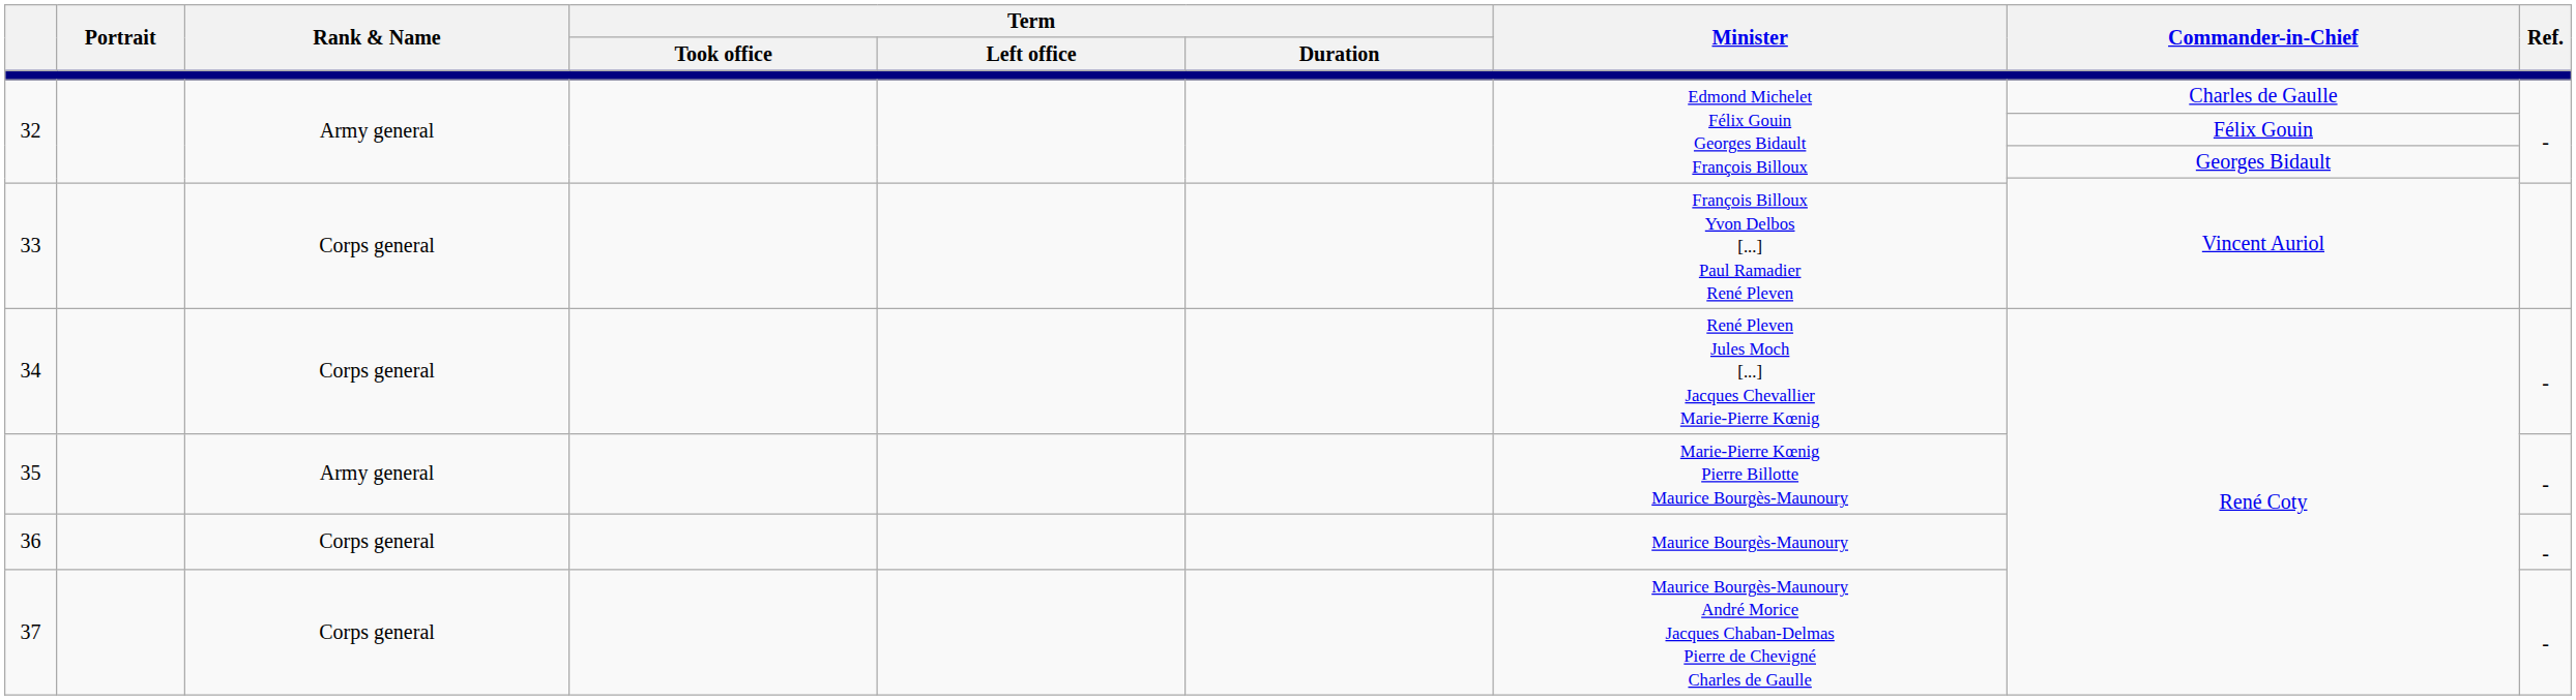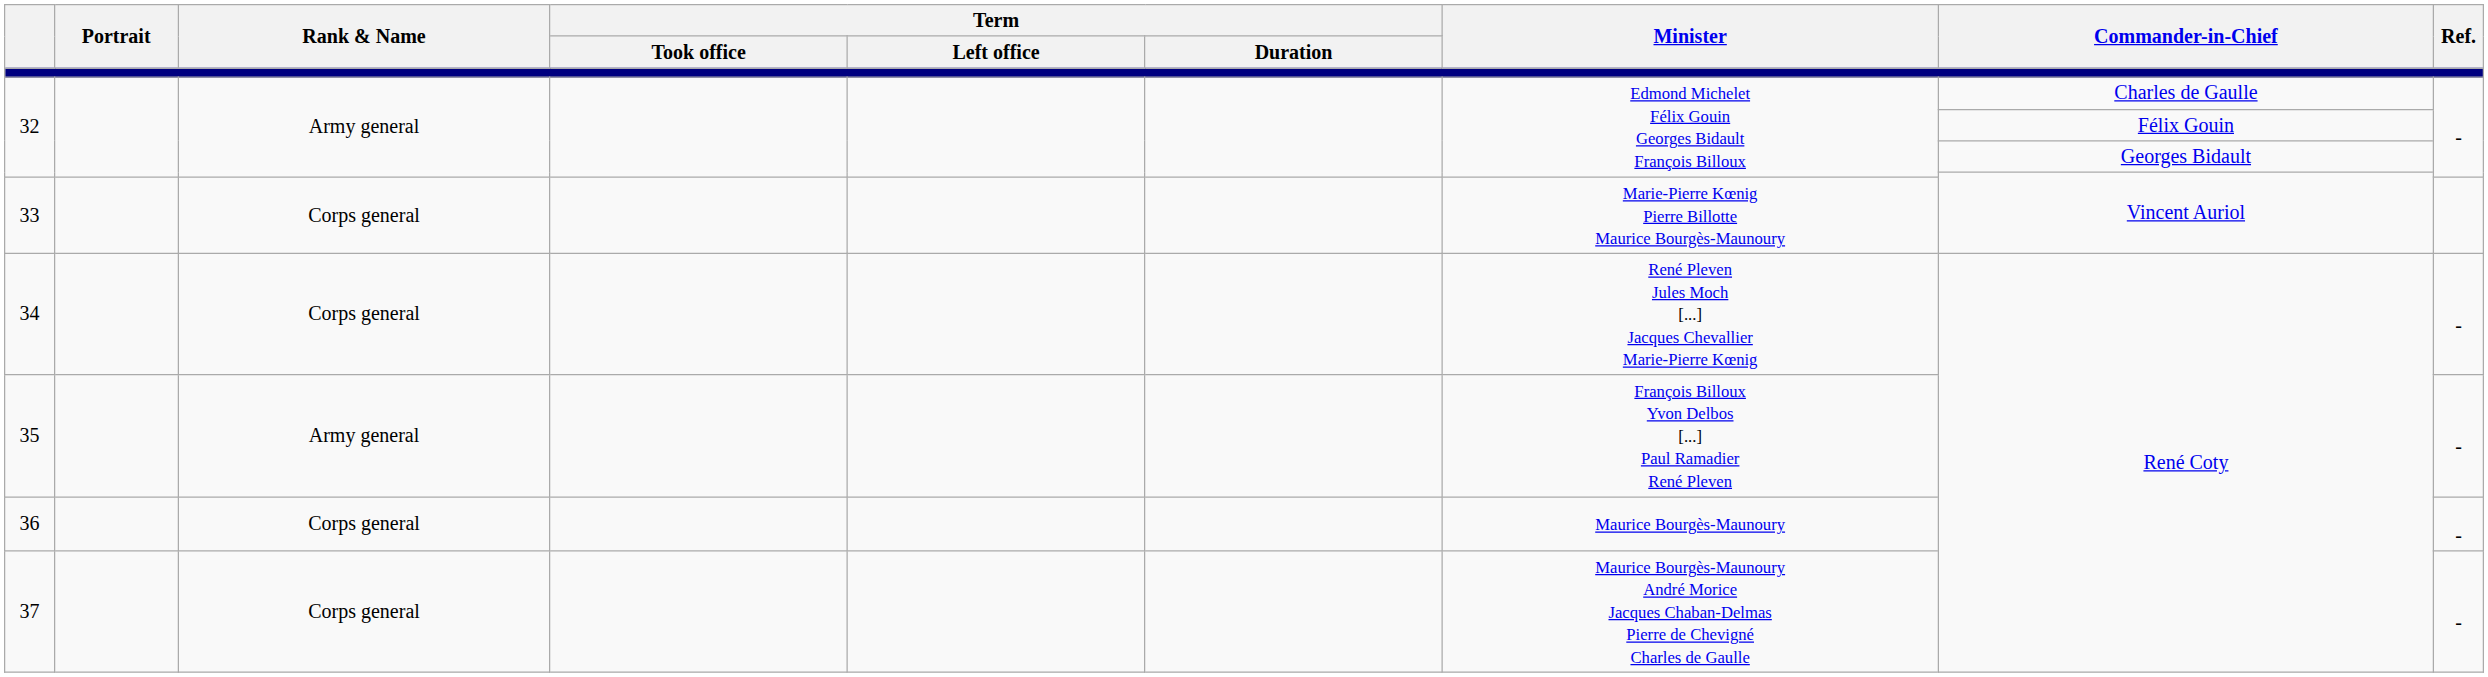 <table class="wikitable" style="text-align:center; width:100%">
 <tr>
 <th style="width:2%" rowspan=2></th>
 <th style="width:5%" rowspan=2>Portrait</th>
 <th style="width:15%" rowspan=2>Rank & Name</th>
 <th colspan=3>Term</th>
 <th rowspan=2><a href='#'>Minister</a></th>
 <th style="width:20%" rowspan=2><a href='#'>Commander-in-Chief</a></th>
 <th style="width:2%" rowspan=2>Ref.</th>
 </tr>
 <tr>
 <th style="width:12%">Took office </th>
 <th style="width:12%">Left office </th>
 <th style="width:12%">Duration</th>
 </tr>
 <tr bgcolor="navy">
 <td colspan=9></td>
 </tr>
 <tr>
 <td rowspan=4>32</td>
 <td rowspan=4></td>
 <td rowspan=4>Army general<br><strong></strong></td>
 <td rowspan=4></td>
 <td rowspan=4></td>
 <td rowspan=4></td>
 <td rowspan=4><small><a href='#'>Edmond Michelet</a><br><a href='#'>Félix Gouin</a><br><a href='#'>Georges Bidault</a><br><a href='#'>François Billoux</a></small></td>
 <td><a href='#'>Charles de Gaulle</a></td>
 <td rowspan=4><br>-</td>
 </tr>
 <tr>
 <td><a href='#'>Félix Gouin</a></td>
 </tr>
 <tr>
 <td><a href='#'>Georges Bidault</a></td>
 </tr>
 <tr>
 <td rowspan=3><a href='#'>Vincent Auriol</a></td>
 </tr>
 <tr>
 <td>33</td>
 <td></td>
 <td>Corps general<br><strong></strong></td>
 <td></td>
 <td></td>
 <td></td>
-<td><small><a href='#'>François Billoux</a><br><a href='#'>Yvon Delbos</a><br>[...]<br><a href='#'>Paul Ramadier</a><br><a href='#'>René Pleven</a></small></td>
+<td><small><a href='#'>Marie-Pierre Kœnig</a><br><a href='#'>Pierre Billotte</a><br><a href='#'>Maurice Bourgès-Maunoury</a></small></td>
 <td><br></td>
 </tr>
 <tr>
 <td rowspan=2>34</td>
 <td rowspan=2></td>
 <td rowspan=2>Corps general<br><strong></strong></td>
 <td rowspan=2></td>
 <td rowspan=2></td>
 <td rowspan=2></td>
 <td rowspan=2><small><a href='#'>René Pleven</a><br><a href='#'>Jules Moch</a><br>[...]<br><a href='#'>Jacques Chevallier</a><br><a href='#'>Marie-Pierre Kœnig</a></small></td>
 <td rowspan=2><br>-</td>
 </tr>
 <tr>
 <td rowspan=4><a href='#'>René Coty</a></td>
 </tr>
 <tr>
 <td>35</td>
 <td></td>
 <td>Army general<br><strong></strong></td>
 <td></td>
 <td></td>
 <td></td>
-<td><small><a href='#'>Marie-Pierre Kœnig</a><br><a href='#'>Pierre Billotte</a><br><a href='#'>Maurice Bourgès-Maunoury</a></small></td>
+<td><small><a href='#'>François Billoux</a><br><a href='#'>Yvon Delbos</a><br>[...]<br><a href='#'>Paul Ramadier</a><br><a href='#'>René Pleven</a></small></td>
 <td><br>-</td>
 </tr>
 <tr>
 <td>36</td>
 <td></td>
 <td>Corps general<br><strong></strong></td>
 <td></td>
 <td></td>
 <td></td>
 <td><small><a href='#'>Maurice Bourgès-Maunoury</a></small></td>
 <td><br>-</td>
 </tr>
 <tr>
 <td>37</td>
 <td></td>
 <td>Corps general<br><strong></strong></td>
 <td></td>
 <td></td>
 <td></td>
 <td><small><a href='#'>Maurice Bourgès-Maunoury</a><br><a href='#'>André Morice</a><br><a href='#'>Jacques Chaban-Delmas</a><br><a href='#'>Pierre de Chevigné</a><br><a href='#'>Charles de Gaulle</a></small></td>
 <td><br>-</td>
 </tr>
 </table>
